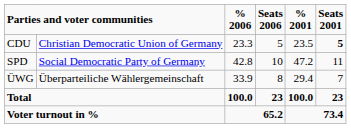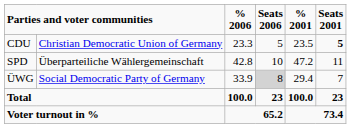 <table class="wikitable">
 <tr --  class="hintergrundfarbe5">
 <td colspan="2"><strong>Parties and voter communities</strong></td>
 <td align="center"><strong>%<br>2006</strong></td>
 <td align="center"><strong>Seats<br>2006</strong></td>
 <td align="center"><strong>%<br>2001</strong></td>
 <td align="center"><strong>Seats<br>2001</strong></td>
 </tr>
 <tr --->
 <td>CDU</td>
 <td><a href='#'>Christian Democratic Union of Germany</a></td>
 <td align="right">23.3</td>
 <td align="right">5</td>
 <td align="right">23.5</td>
 <td align="right"><strong>5</strong></td>
 </tr>
 <tr --->
 <td>SPD</td>
-<td><a href='#'>Social Democratic Party of Germany</a></td>
+<td>Überparteiliche Wählergemeinschaft</td>
 <td align="right">42.8</td>
 <td align="right">10</td>
 <td align="right">47.2</td>
 <td align="right">11</td>
 </tr>
 <tr --->
 <td>ÜWG</td>
-<td>Überparteiliche Wählergemeinschaft</td>
+<td><a href='#'>Social Democratic Party of Germany</a></td>
 <td align="right">33.9</td>
-<td align="right">8</td>
+<td align="right" style="background: lightgrey;">8</td>
 <td align="right">29.4</td>
 <td align="right">7</td>
 </tr>
 <tr -- class="hintergrundfarbe5">
 <td colspan="2"><strong>Total</strong></td>
 <td align="right"><strong>100.0</strong></td>
 <td align="right"><strong>23</strong></td>
 <td align="right"><strong>100.0</strong></td>
 <td align="right"><strong>23</strong></td>
 </tr>
 <tr -- class="hintergrundfarbe5">
 <td colspan="2"><strong>Voter turnout in %</strong></td>
 <td colspan="2" align="right"><strong>65.2</strong></td>
 <td colspan="2" align="right"><strong>73.4</strong></td>
 </tr>
 </table>
